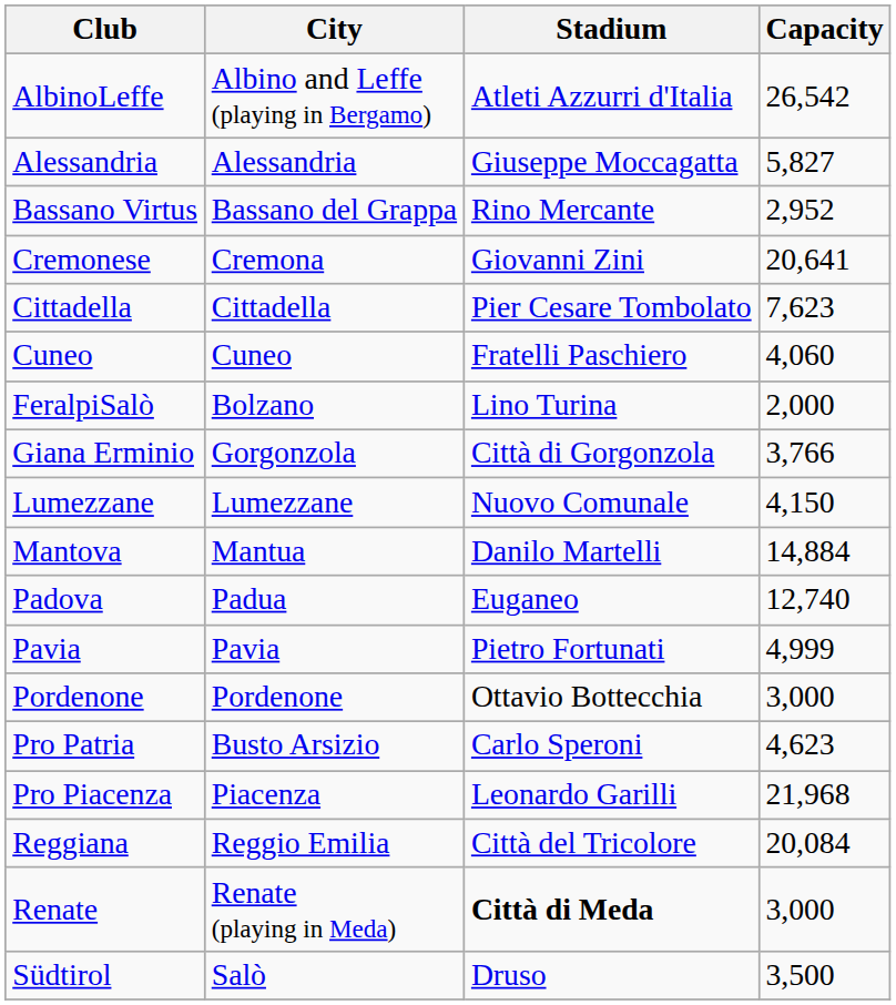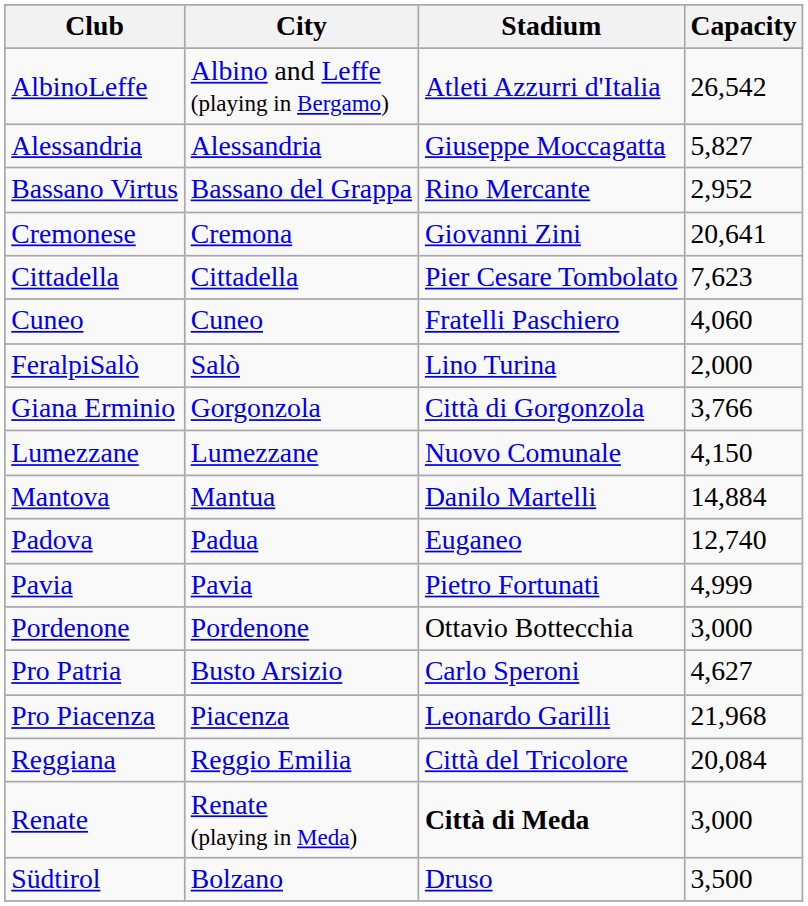 <table class="wikitable sortable">
 <tr>
 <th>Club</th>
 <th>City</th>
 <th>Stadium</th>
 <th>Capacity</th>
 </tr>
 <tr>
 <td><a href='#'>AlbinoLeffe</a></td>
 <td><a href='#'>Albino</a> and <a href='#'>Leffe</a><br><small>(playing in <a href='#'>Bergamo</a>)</small></td>
 <td><a href='#'>Atleti Azzurri d'Italia</a></td>
 <td>26,542</td>
 </tr>
 <tr>
 <td><a href='#'>Alessandria</a></td>
 <td><a href='#'>Alessandria</a></td>
 <td><a href='#'>Giuseppe Moccagatta</a></td>
 <td>5,827</td>
 </tr>
 <tr>
 <td><a href='#'>Bassano Virtus</a></td>
 <td><a href='#'>Bassano del Grappa</a></td>
 <td><a href='#'>Rino Mercante</a></td>
 <td>2,952</td>
 </tr>
 <tr>
 <td><a href='#'>Cremonese</a></td>
 <td><a href='#'>Cremona</a></td>
 <td><a href='#'>Giovanni Zini</a></td>
 <td>20,641</td>
 </tr>
 <tr>
 <td><a href='#'>Cittadella</a></td>
 <td><a href='#'>Cittadella</a></td>
 <td><a href='#'>Pier Cesare Tombolato</a></td>
 <td>7,623</td>
 </tr>
 <tr>
 <td><a href='#'>Cuneo</a></td>
 <td><a href='#'>Cuneo</a></td>
 <td><a href='#'>Fratelli Paschiero</a></td>
 <td>4,060</td>
 </tr>
 <tr>
 <td><a href='#'>FeralpiSalò</a></td>
-<td><a href='#'>Bolzano</a></td>
+<td><a href='#'>Salò</a></td>
 <td><a href='#'>Lino Turina</a></td>
 <td>2,000</td>
 </tr>
 <tr>
 <td><a href='#'>Giana Erminio</a></td>
 <td><a href='#'>Gorgonzola</a></td>
 <td><a href='#'>Città di Gorgonzola</a></td>
 <td>3,766</td>
 </tr>
 <tr>
 <td><a href='#'>Lumezzane</a></td>
 <td><a href='#'>Lumezzane</a></td>
 <td><a href='#'>Nuovo Comunale</a></td>
 <td>4,150</td>
 </tr>
 <tr>
 <td><a href='#'>Mantova</a></td>
 <td><a href='#'>Mantua</a></td>
 <td><a href='#'>Danilo Martelli</a></td>
 <td>14,884</td>
 </tr>
 <tr>
 <td><a href='#'>Padova</a></td>
 <td><a href='#'>Padua</a></td>
 <td><a href='#'>Euganeo</a></td>
 <td>12,740</td>
 </tr>
 <tr>
 <td><a href='#'>Pavia</a></td>
 <td><a href='#'>Pavia</a></td>
 <td><a href='#'>Pietro Fortunati</a></td>
 <td>4,999</td>
 </tr>
 <tr>
 <td><a href='#'>Pordenone</a></td>
 <td><a href='#'>Pordenone</a></td>
 <td>Ottavio Bottecchia</td>
 <td>3,000</td>
 </tr>
 <tr>
 <td><a href='#'>Pro Patria</a></td>
 <td><a href='#'>Busto Arsizio</a></td>
 <td><a href='#'>Carlo Speroni</a></td>
-<td>4,623</td>
+<td>4,627</td>
 </tr>
 <tr>
 <td><a href='#'>Pro Piacenza</a></td>
 <td><a href='#'>Piacenza</a></td>
 <td><a href='#'>Leonardo Garilli</a></td>
 <td>21,968</td>
 </tr>
 <tr>
 <td><a href='#'>Reggiana</a></td>
 <td><a href='#'>Reggio Emilia</a></td>
 <td><a href='#'>Città del Tricolore</a></td>
 <td>20,084</td>
 </tr>
 <tr>
 <td><a href='#'>Renate</a></td>
 <td><a href='#'>Renate</a><br><small>(playing in <a href='#'>Meda</a>)</small></td>
 <td><strong>Città di Meda</strong></td>
 <td>3,000</td>
 </tr>
 <tr>
 <td><a href='#'>Südtirol</a></td>
-<td><a href='#'>Salò</a></td>
+<td><a href='#'>Bolzano</a></td>
 <td><a href='#'>Druso</a></td>
 <td>3,500</td>
 </tr>
 </table>
